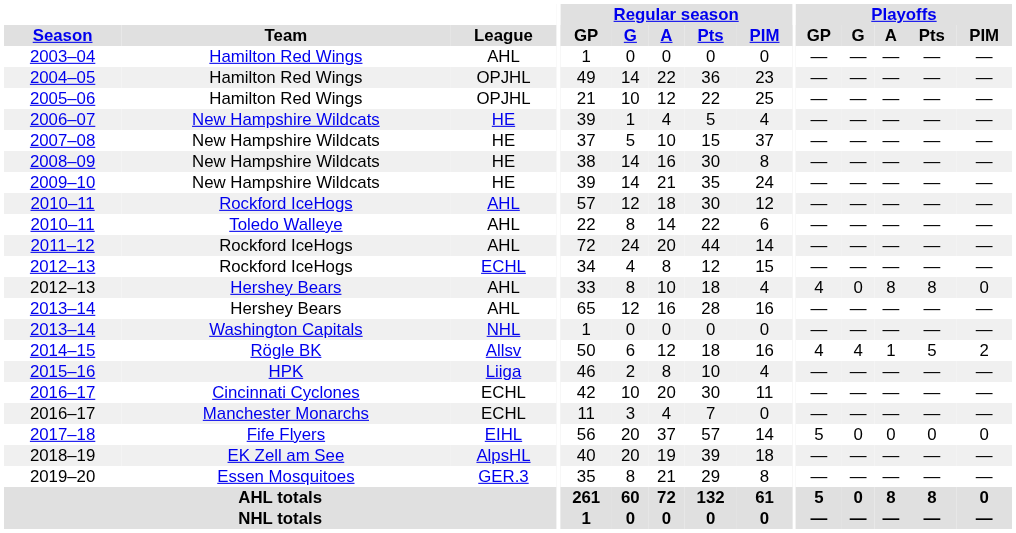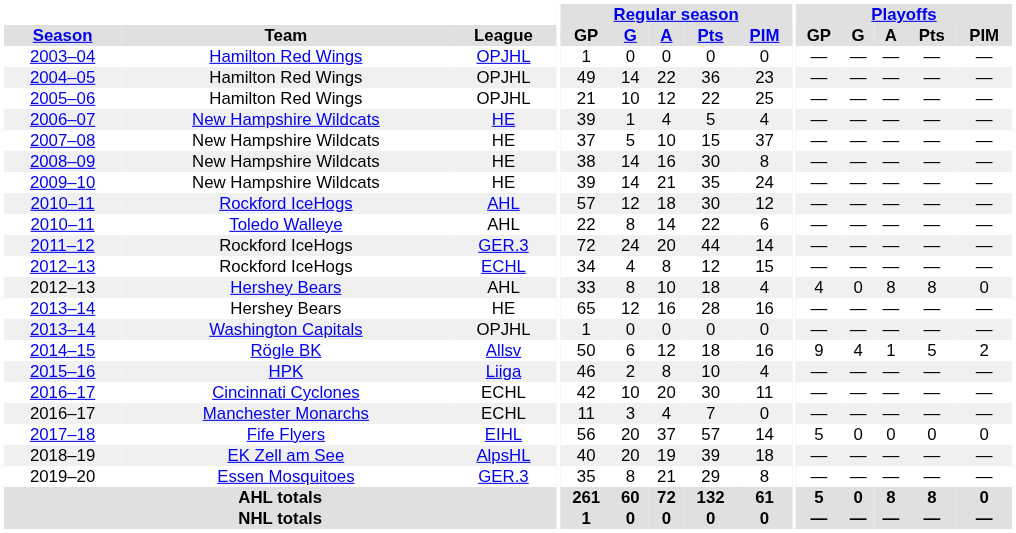 <table border="0" cellpadding="1" cellspacing="0" style="text-align:center; width:60em">
 <tr bgcolor="#e0e0e0">
 <th colspan="3" bgcolor="#ffffff"></th>
 <th rowspan="99" bgcolor="#ffffff"></th>
 <th colspan="5"><a href='#'>Regular season</a></th>
 <th rowspan="99" bgcolor="#ffffff"></th>
 <th colspan="5"><a href='#'>Playoffs</a></th>
 </tr>
 <tr bgcolor="#e0e0e0">
 <th><a href='#'>Season</a></th>
 <th>Team</th>
 <th>League</th>
 <th>GP</th>
 <th><a href='#'>G</a></th>
 <th><a href='#'>A</a></th>
 <th><a href='#'>Pts</a></th>
 <th><a href='#'>PIM</a></th>
 <th>GP</th>
 <th>G</th>
 <th>A</th>
 <th>Pts</th>
 <th>PIM</th>
 </tr>
 <tr>
 <td><a href='#'>2003–04</a></td>
 <td><a href='#'>Hamilton Red Wings</a></td>
-<td>AHL</td>
+<td><a href='#'>OPJHL</a></td>
 <td>1</td>
 <td>0</td>
 <td>0</td>
 <td>0</td>
 <td>0</td>
 <td>—</td>
 <td>—</td>
 <td>—</td>
 <td>—</td>
 <td>—</td>
 </tr>
 <tr bgcolor="#f0f0f0">
 <td><a href='#'>2004–05</a></td>
 <td>Hamilton Red Wings</td>
 <td>OPJHL</td>
 <td>49</td>
 <td>14</td>
 <td>22</td>
 <td>36</td>
 <td>23</td>
 <td>—</td>
 <td>—</td>
 <td>—</td>
 <td>—</td>
 <td>—</td>
 </tr>
 <tr>
 <td><a href='#'>2005–06</a></td>
 <td>Hamilton Red Wings</td>
 <td>OPJHL</td>
 <td>21</td>
 <td>10</td>
 <td>12</td>
 <td>22</td>
 <td>25</td>
 <td>—</td>
 <td>—</td>
 <td>—</td>
 <td>—</td>
 <td>—</td>
 </tr>
 <tr bgcolor="#f0f0f0">
 <td><a href='#'>2006–07</a></td>
 <td><a href='#'>New Hampshire Wildcats</a></td>
 <td><a href='#'>HE</a></td>
 <td>39</td>
 <td>1</td>
 <td>4</td>
 <td>5</td>
 <td>4</td>
 <td>—</td>
 <td>—</td>
 <td>—</td>
 <td>—</td>
 <td>—</td>
 </tr>
 <tr>
 <td><a href='#'>2007–08</a></td>
 <td>New Hampshire Wildcats</td>
 <td>HE</td>
 <td>37</td>
 <td>5</td>
 <td>10</td>
 <td>15</td>
 <td>37</td>
 <td>—</td>
 <td>—</td>
 <td>—</td>
 <td>—</td>
 <td>—</td>
 </tr>
 <tr bgcolor="#f0f0f0">
 <td><a href='#'>2008–09</a></td>
 <td>New Hampshire Wildcats</td>
 <td>HE</td>
 <td>38</td>
 <td>14</td>
 <td>16</td>
 <td>30</td>
 <td>8</td>
 <td>—</td>
 <td>—</td>
 <td>—</td>
 <td>—</td>
 <td>—</td>
 </tr>
 <tr>
 <td><a href='#'>2009–10</a></td>
 <td>New Hampshire Wildcats</td>
 <td>HE</td>
 <td>39</td>
 <td>14</td>
 <td>21</td>
 <td>35</td>
 <td>24</td>
 <td>—</td>
 <td>—</td>
 <td>—</td>
 <td>—</td>
 <td>—</td>
 </tr>
 <tr bgcolor="#f0f0f0">
 <td><a href='#'>2010–11</a></td>
 <td><a href='#'>Rockford IceHogs</a></td>
 <td><a href='#'>AHL</a></td>
 <td>57</td>
 <td>12</td>
 <td>18</td>
 <td>30</td>
 <td>12</td>
 <td>—</td>
 <td>—</td>
 <td>—</td>
 <td>—</td>
 <td>—</td>
 </tr>
 <tr>
 <td><a href='#'>2010–11</a></td>
 <td><a href='#'>Toledo Walleye</a></td>
 <td>AHL</td>
 <td>22</td>
 <td>8</td>
 <td>14</td>
 <td>22</td>
 <td>6</td>
 <td>—</td>
 <td>—</td>
 <td>—</td>
 <td>—</td>
 <td>—</td>
 </tr>
 <tr bgcolor="#f0f0f0">
 <td><a href='#'>2011–12</a></td>
 <td>Rockford IceHogs</td>
-<td>AHL</td>
+<td><a href='#'>GER.3</a></td>
 <td>72</td>
 <td>24</td>
 <td>20</td>
 <td>44</td>
 <td>14</td>
 <td>—</td>
 <td>—</td>
 <td>—</td>
 <td>—</td>
 <td>—</td>
 </tr>
 <tr>
 <td><a href='#'>2012–13</a></td>
 <td>Rockford IceHogs</td>
 <td><a href='#'>ECHL</a></td>
 <td>34</td>
 <td>4</td>
 <td>8</td>
 <td>12</td>
 <td>15</td>
 <td>—</td>
 <td>—</td>
 <td>—</td>
 <td>—</td>
 <td>—</td>
 </tr>
 <tr bgcolor="#f0f0f0">
 <td>2012–13</td>
 <td><a href='#'>Hershey Bears</a></td>
 <td>AHL</td>
 <td>33</td>
 <td>8</td>
 <td>10</td>
 <td>18</td>
 <td>4</td>
 <td>4</td>
 <td>0</td>
 <td>8</td>
 <td>8</td>
 <td>0</td>
 </tr>
 <tr>
 <td><a href='#'>2013–14</a></td>
 <td>Hershey Bears</td>
-<td>AHL</td>
+<td>HE</td>
 <td>65</td>
 <td>12</td>
 <td>16</td>
 <td>28</td>
 <td>16</td>
 <td>—</td>
 <td>—</td>
 <td>—</td>
 <td>—</td>
 <td>—</td>
 </tr>
 <tr bgcolor="#f0f0f0">
 <td><a href='#'>2013–14</a></td>
 <td><a href='#'>Washington Capitals</a></td>
-<td><a href='#'>NHL</a></td>
+<td>OPJHL</td>
 <td>1</td>
 <td>0</td>
 <td>0</td>
 <td>0</td>
 <td>0</td>
 <td>—</td>
 <td>—</td>
 <td>—</td>
 <td>—</td>
 <td>—</td>
 </tr>
 <tr>
 <td><a href='#'>2014–15</a></td>
 <td><a href='#'>Rögle BK</a></td>
 <td><a href='#'>Allsv</a></td>
 <td>50</td>
 <td>6</td>
 <td>12</td>
 <td>18</td>
 <td>16</td>
-<td>4</td>
+<td>9</td>
 <td>4</td>
 <td>1</td>
 <td>5</td>
 <td>2</td>
 </tr>
 <tr bgcolor="#f0f0f0">
 <td><a href='#'>2015–16</a></td>
 <td><a href='#'>HPK</a></td>
 <td><a href='#'>Liiga</a></td>
 <td>46</td>
 <td>2</td>
 <td>8</td>
 <td>10</td>
 <td>4</td>
 <td>—</td>
 <td>—</td>
 <td>—</td>
 <td>—</td>
 <td>—</td>
 </tr>
 <tr>
 <td><a href='#'>2016–17</a></td>
 <td><a href='#'>Cincinnati Cyclones</a></td>
 <td>ECHL</td>
 <td>42</td>
 <td>10</td>
 <td>20</td>
 <td>30</td>
 <td>11</td>
 <td>—</td>
 <td>—</td>
 <td>—</td>
 <td>—</td>
 <td>—</td>
 </tr>
 <tr bgcolor="#f0f0f0">
 <td>2016–17</td>
 <td><a href='#'>Manchester Monarchs</a></td>
 <td>ECHL</td>
 <td>11</td>
 <td>3</td>
 <td>4</td>
 <td>7</td>
 <td>0</td>
 <td>—</td>
 <td>—</td>
 <td>—</td>
 <td>—</td>
 <td>—</td>
 </tr>
 <tr>
 <td><a href='#'>2017–18</a></td>
 <td><a href='#'>Fife Flyers</a></td>
 <td><a href='#'>EIHL</a></td>
 <td>56</td>
 <td>20</td>
 <td>37</td>
 <td>57</td>
 <td>14</td>
 <td>5</td>
 <td>0</td>
 <td>0</td>
 <td>0</td>
 <td>0</td>
 </tr>
 <tr bgcolor="#f0f0f0">
 <td>2018–19</td>
 <td><a href='#'>EK Zell am See</a></td>
 <td><a href='#'>AlpsHL</a></td>
 <td>40</td>
 <td>20</td>
 <td>19</td>
 <td>39</td>
 <td>18</td>
 <td>—</td>
 <td>—</td>
 <td>—</td>
 <td>—</td>
 <td>—</td>
 </tr>
 <tr>
 <td>2019–20</td>
 <td><a href='#'>Essen Mosquitoes</a></td>
 <td><a href='#'>GER.3</a></td>
 <td>35</td>
 <td>8</td>
 <td>21</td>
 <td>29</td>
 <td>8</td>
 <td>—</td>
 <td>—</td>
 <td>—</td>
 <td>—</td>
 <td>—</td>
 </tr>
 <tr bgcolor="#e0e0e0">
 <th colspan="3">AHL totals</th>
 <th>261</th>
 <th>60</th>
 <th>72</th>
 <th>132</th>
 <th>61</th>
 <th>5</th>
 <th>0</th>
 <th>8</th>
 <th>8</th>
 <th>0</th>
 </tr>
 <tr bgcolor="#e0e0e0">
 <th colspan="3">NHL totals</th>
 <th>1</th>
 <th>0</th>
 <th>0</th>
 <th>0</th>
 <th>0</th>
 <th>—</th>
 <th>—</th>
 <th>—</th>
 <th>—</th>
 <th>—</th>
 </tr>
 </table>
